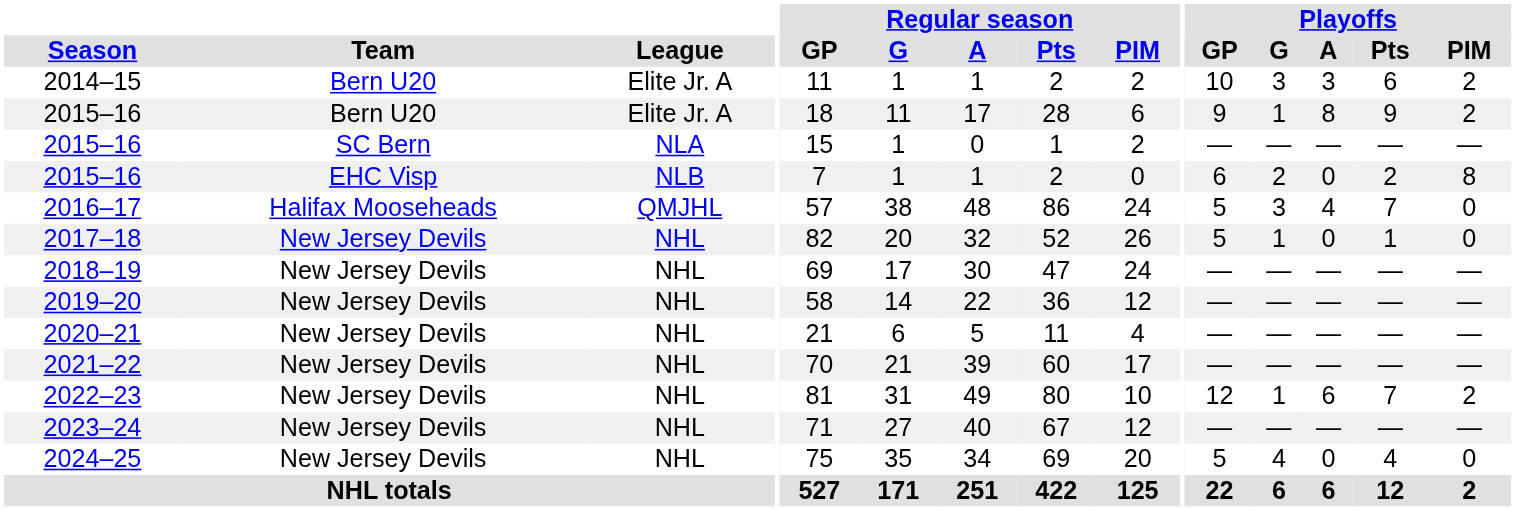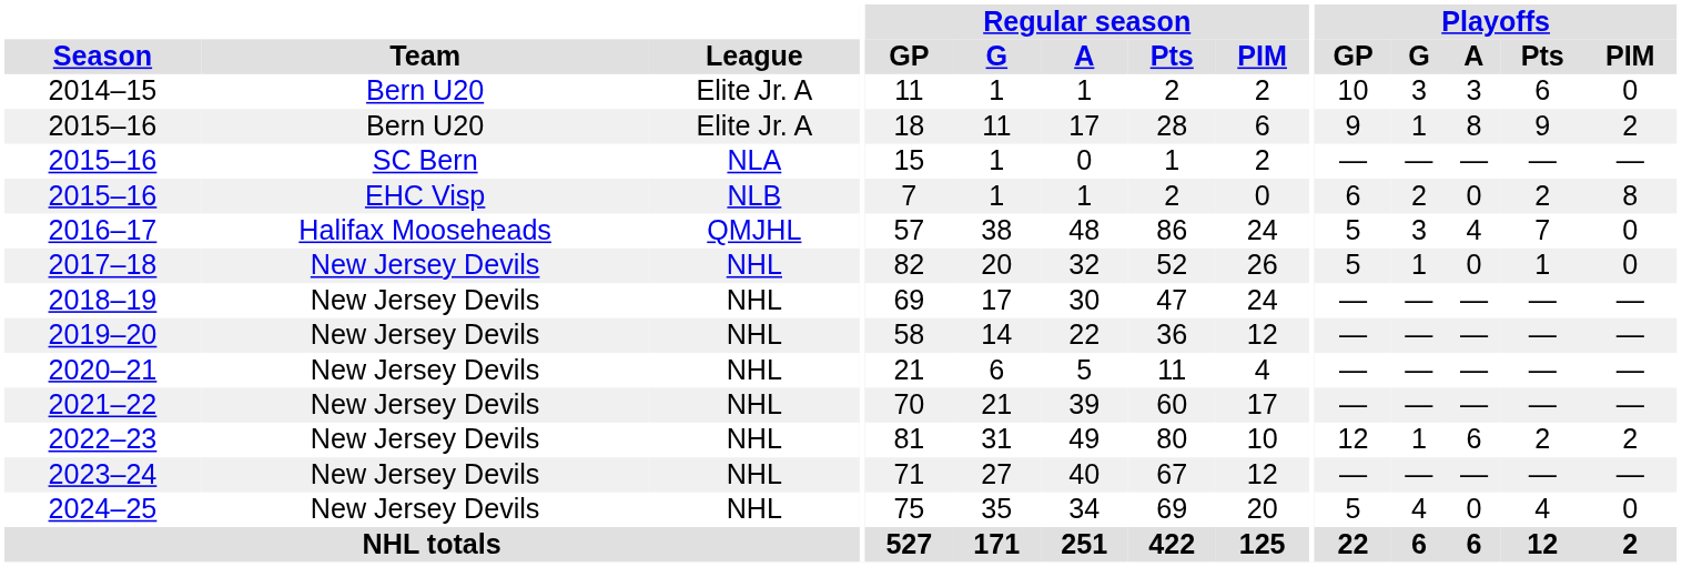 <table border="0" cellpadding="1" cellspacing="0" style="text-align:center; width:60em;">
 <tr bgcolor="#e0e0e0">
 <th colspan="3" bgcolor="#ffffff"></th>
 <th rowspan="100" bgcolor="#ffffff"></th>
 <th colspan="5"><a href='#'>Regular season</a></th>
 <th rowspan="100" bgcolor="#ffffff"></th>
 <th colspan="5"><a href='#'>Playoffs</a></th>
 </tr>
 <tr bgcolor="#e0e0e0">
 <th><a href='#'>Season</a></th>
 <th>Team</th>
 <th>League</th>
 <th>GP</th>
 <th><a href='#'>G</a></th>
 <th><a href='#'>A</a></th>
 <th><a href='#'>Pts</a></th>
 <th><a href='#'>PIM</a></th>
 <th>GP</th>
 <th>G</th>
 <th>A</th>
 <th>Pts</th>
 <th>PIM</th>
 </tr>
 <tr>
 <td>2014–15</td>
 <td><a href='#'>Bern U20</a></td>
 <td>Elite Jr. A</td>
 <td>11</td>
 <td>1</td>
 <td>1</td>
 <td>2</td>
 <td>2</td>
 <td>10</td>
 <td>3</td>
 <td>3</td>
 <td>6</td>
-<td>2</td>
+<td>0</td>
 </tr>
 <tr bgcolor="#f0f0f0">
 <td>2015–16</td>
 <td>Bern U20</td>
 <td>Elite Jr. A</td>
 <td>18</td>
 <td>11</td>
 <td>17</td>
 <td>28</td>
 <td>6</td>
 <td>9</td>
 <td>1</td>
 <td>8</td>
 <td>9</td>
 <td>2</td>
 </tr>
 <tr>
 <td><a href='#'>2015–16</a></td>
 <td><a href='#'>SC Bern</a></td>
 <td><a href='#'>NLA</a></td>
 <td>15</td>
 <td>1</td>
 <td>0</td>
 <td>1</td>
 <td>2</td>
 <td>—</td>
 <td>—</td>
 <td>—</td>
 <td>—</td>
 <td>—</td>
 </tr>
 <tr bgcolor="#f0f0f0">
 <td><a href='#'>2015–16</a></td>
 <td><a href='#'>EHC Visp</a></td>
 <td><a href='#'>NLB</a></td>
 <td>7</td>
 <td>1</td>
 <td>1</td>
 <td>2</td>
 <td>0</td>
 <td>6</td>
 <td>2</td>
 <td>0</td>
 <td>2</td>
 <td>8</td>
 </tr>
 <tr>
 <td><a href='#'>2016–17</a></td>
 <td><a href='#'>Halifax Mooseheads</a></td>
 <td><a href='#'>QMJHL</a></td>
 <td>57</td>
 <td>38</td>
 <td>48</td>
 <td>86</td>
 <td>24</td>
 <td>5</td>
 <td>3</td>
 <td>4</td>
 <td>7</td>
 <td>0</td>
 </tr>
 <tr bgcolor="#f0f0f0">
 <td><a href='#'>2017–18</a></td>
 <td><a href='#'>New Jersey Devils</a></td>
 <td><a href='#'>NHL</a></td>
 <td>82</td>
 <td>20</td>
 <td>32</td>
 <td>52</td>
 <td>26</td>
 <td>5</td>
 <td>1</td>
 <td>0</td>
 <td>1</td>
 <td>0</td>
 </tr>
 <tr>
 <td><a href='#'>2018–19</a></td>
 <td>New Jersey Devils</td>
 <td>NHL</td>
 <td>69</td>
 <td>17</td>
 <td>30</td>
 <td>47</td>
 <td>24</td>
 <td>—</td>
 <td>—</td>
 <td>—</td>
 <td>—</td>
 <td>—</td>
 </tr>
 <tr bgcolor="#f0f0f0">
 <td><a href='#'>2019–20</a></td>
 <td>New Jersey Devils</td>
 <td>NHL</td>
 <td>58</td>
 <td>14</td>
 <td>22</td>
 <td>36</td>
 <td>12</td>
 <td>—</td>
 <td>—</td>
 <td>—</td>
 <td>—</td>
 <td>—</td>
 </tr>
 <tr>
 <td><a href='#'>2020–21</a></td>
 <td>New Jersey Devils</td>
 <td>NHL</td>
 <td>21</td>
 <td>6</td>
 <td>5</td>
 <td>11</td>
 <td>4</td>
 <td>—</td>
 <td>—</td>
 <td>—</td>
 <td>—</td>
 <td>—</td>
 </tr>
 <tr bgcolor="#f0f0f0">
 <td><a href='#'>2021–22</a></td>
 <td>New Jersey Devils</td>
 <td>NHL</td>
 <td>70</td>
 <td>21</td>
 <td>39</td>
 <td>60</td>
 <td>17</td>
 <td>—</td>
 <td>—</td>
 <td>—</td>
 <td>—</td>
 <td>—</td>
 </tr>
 <tr>
 <td><a href='#'>2022–23</a></td>
 <td>New Jersey Devils</td>
 <td>NHL</td>
 <td>81</td>
 <td>31</td>
 <td>49</td>
 <td>80</td>
 <td>10</td>
 <td>12</td>
 <td>1</td>
 <td>6</td>
-<td>7</td>
+<td>2</td>
 <td>2</td>
 </tr>
 <tr bgcolor="#f0f0f0">
 <td><a href='#'>2023–24</a></td>
 <td>New Jersey Devils</td>
 <td>NHL</td>
 <td>71</td>
 <td>27</td>
 <td>40</td>
 <td>67</td>
 <td>12</td>
 <td>—</td>
 <td>—</td>
 <td>—</td>
 <td>—</td>
 <td>—</td>
 </tr>
 <tr>
 <td><a href='#'>2024–25</a></td>
 <td>New Jersey Devils</td>
 <td>NHL</td>
 <td>75</td>
 <td>35</td>
 <td>34</td>
 <td>69</td>
 <td>20</td>
 <td>5</td>
 <td>4</td>
 <td>0</td>
 <td>4</td>
 <td>0</td>
 </tr>
 <tr bgcolor="#e0e0e0">
 <th colspan="3">NHL totals</th>
 <th>527</th>
 <th>171</th>
 <th>251</th>
 <th>422</th>
 <th>125</th>
 <th>22</th>
 <th>6</th>
 <th>6</th>
 <th>12</th>
 <th>2</th>
 </tr>
 </table>
